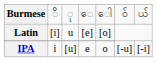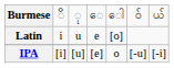 <table class="wikitable" style="text-align:center">
 <tr>
 <th>Burmese</th>
 <td>ိ</td>
 <td>ု</td>
 <td>ေ</td>
 <td>ေါ</td>
 <td>ဝ်</td>
 <td>ယ်</td>
 </tr>
 <tr>
 <th>Latin</th>
-<td>[i]</td>
+<td>i</td>
 <td>u</td>
-<td>[e]</td>
+<td>e</td>
 <td>[o]</td>
 </tr>
 <tr u>
 </tr>
 <tr i>
 </tr>
 <tr>
 <th><a href='#'>IPA</a></th>
-<td>i</td>
+<td>[i]</td>
 <td>[u]</td>
-<td>e</td>
+<td>[e]</td>
 <td>o</td>
 <td>[-u]</td>
 <td>[-i]</td>
 </tr>
 </table>
